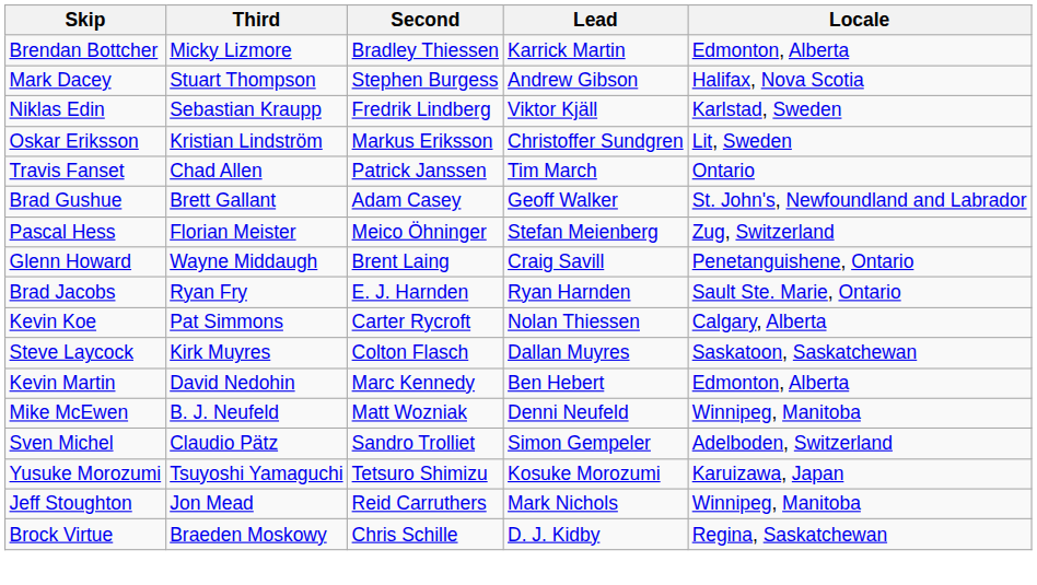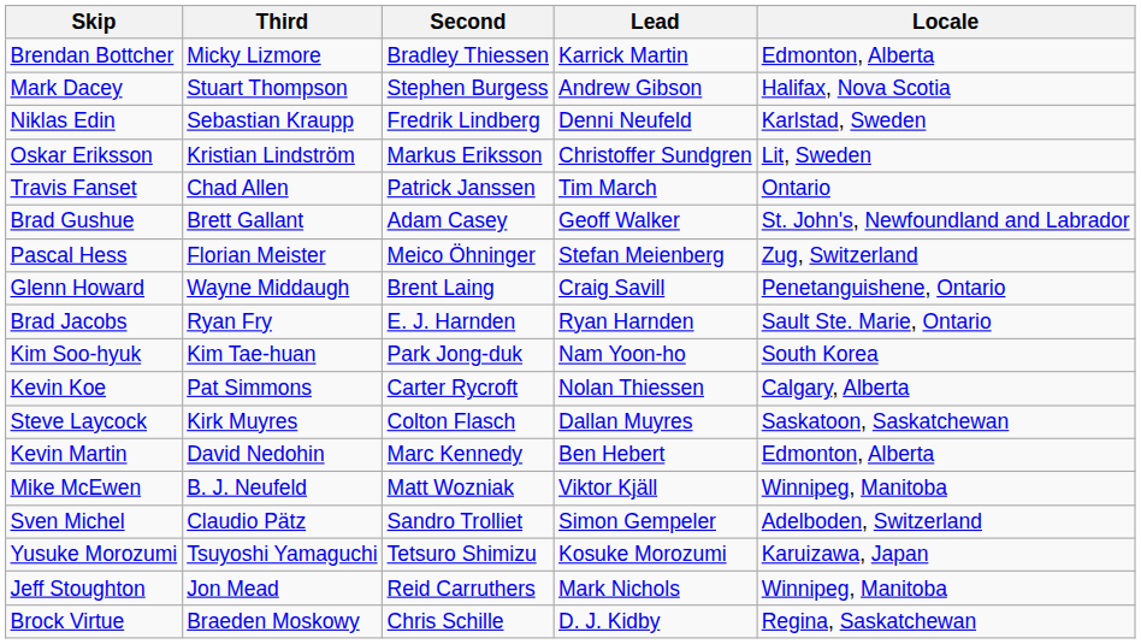 <table class=wikitable>
 <tr>
 <th>Skip</th>
 <th>Third</th>
 <th>Second</th>
 <th>Lead</th>
 <th>Locale</th>
 </tr>
 <tr>
 <td><a href='#'>Brendan Bottcher</a></td>
 <td><a href='#'>Micky Lizmore</a></td>
 <td><a href='#'>Bradley Thiessen</a></td>
 <td><a href='#'>Karrick Martin</a></td>
 <td> <a href='#'>Edmonton</a>, <a href='#'>Alberta</a></td>
 </tr>
 <tr>
 <td><a href='#'>Mark Dacey</a></td>
 <td><a href='#'>Stuart Thompson</a></td>
 <td><a href='#'>Stephen Burgess</a></td>
 <td><a href='#'>Andrew Gibson</a></td>
 <td> <a href='#'>Halifax</a>, <a href='#'>Nova Scotia</a></td>
 </tr>
 <tr>
 <td><a href='#'>Niklas Edin</a></td>
 <td><a href='#'>Sebastian Kraupp</a></td>
 <td><a href='#'>Fredrik Lindberg</a></td>
-<td><a href='#'>Viktor Kjäll</a></td>
+<td><a href='#'>Denni Neufeld</a></td>
 <td> <a href='#'>Karlstad</a>, <a href='#'>Sweden</a></td>
 </tr>
 <tr>
 <td><a href='#'>Oskar Eriksson</a></td>
 <td><a href='#'>Kristian Lindström</a></td>
 <td><a href='#'>Markus Eriksson</a></td>
 <td><a href='#'>Christoffer Sundgren</a></td>
 <td>  <a href='#'>Lit</a>, <a href='#'>Sweden</a></td>
 </tr>
 <tr>
 <td><a href='#'>Travis Fanset</a></td>
 <td><a href='#'>Chad Allen</a></td>
 <td><a href='#'>Patrick Janssen</a></td>
 <td><a href='#'>Tim March</a></td>
 <td> <a href='#'>Ontario</a></td>
 </tr>
 <tr>
 <td><a href='#'>Brad Gushue</a></td>
 <td><a href='#'>Brett Gallant</a></td>
 <td><a href='#'>Adam Casey</a></td>
 <td><a href='#'>Geoff Walker</a></td>
 <td> <a href='#'>St. John's</a>, <a href='#'>Newfoundland and Labrador</a></td>
 </tr>
 <tr>
 <td><a href='#'>Pascal Hess</a></td>
 <td><a href='#'>Florian Meister</a></td>
 <td><a href='#'>Meico Öhninger</a></td>
 <td><a href='#'>Stefan Meienberg</a></td>
 <td> <a href='#'>Zug</a>, <a href='#'>Switzerland</a></td>
 </tr>
 <tr>
 <td><a href='#'>Glenn Howard</a></td>
 <td><a href='#'>Wayne Middaugh</a></td>
 <td><a href='#'>Brent Laing</a></td>
 <td><a href='#'>Craig Savill</a></td>
 <td> <a href='#'>Penetanguishene</a>, <a href='#'>Ontario</a></td>
 </tr>
 <tr>
 <td><a href='#'>Brad Jacobs</a></td>
 <td><a href='#'>Ryan Fry</a></td>
 <td><a href='#'>E. J. Harnden</a></td>
 <td><a href='#'>Ryan Harnden</a></td>
 <td> <a href='#'>Sault Ste. Marie</a>, <a href='#'>Ontario</a></td>
 </tr>
 <tr>
+<td><a href='#'>Kim Soo-hyuk</a></td>
+<td><a href='#'>Kim Tae-huan</a></td>
+<td><a href='#'>Park Jong-duk</a></td>
+<td><a href='#'>Nam Yoon-ho</a></td>
+<td> <a href='#'>South Korea</a></td>
+</tr>
+<tr>
 <td><a href='#'>Kevin Koe</a></td>
 <td><a href='#'>Pat Simmons</a></td>
 <td><a href='#'>Carter Rycroft</a></td>
 <td><a href='#'>Nolan Thiessen</a></td>
 <td> <a href='#'>Calgary</a>, <a href='#'>Alberta</a></td>
 </tr>
 <tr>
 <td><a href='#'>Steve Laycock</a></td>
 <td><a href='#'>Kirk Muyres</a></td>
 <td><a href='#'>Colton Flasch</a></td>
 <td><a href='#'>Dallan Muyres</a></td>
 <td> <a href='#'>Saskatoon</a>, <a href='#'>Saskatchewan</a></td>
 </tr>
 <tr>
 <td><a href='#'>Kevin Martin</a></td>
 <td><a href='#'>David Nedohin</a></td>
 <td><a href='#'>Marc Kennedy</a></td>
 <td><a href='#'>Ben Hebert</a></td>
 <td> <a href='#'>Edmonton</a>, <a href='#'>Alberta</a></td>
 </tr>
 <tr>
 <td><a href='#'>Mike McEwen</a></td>
 <td><a href='#'>B. J. Neufeld</a></td>
 <td><a href='#'>Matt Wozniak</a></td>
-<td><a href='#'>Denni Neufeld</a></td>
+<td><a href='#'>Viktor Kjäll</a></td>
 <td> <a href='#'>Winnipeg</a>, <a href='#'>Manitoba</a></td>
 </tr>
 <tr>
 <td><a href='#'>Sven Michel</a></td>
 <td><a href='#'>Claudio Pätz</a></td>
 <td><a href='#'>Sandro Trolliet</a></td>
 <td><a href='#'>Simon Gempeler</a></td>
 <td> <a href='#'>Adelboden</a>, <a href='#'>Switzerland</a></td>
 </tr>
 <tr>
 <td><a href='#'>Yusuke Morozumi</a></td>
 <td><a href='#'>Tsuyoshi Yamaguchi</a></td>
 <td><a href='#'>Tetsuro Shimizu</a></td>
 <td><a href='#'>Kosuke Morozumi</a></td>
 <td> <a href='#'>Karuizawa</a>, <a href='#'>Japan</a></td>
 </tr>
 <tr>
 <td><a href='#'>Jeff Stoughton</a></td>
 <td><a href='#'>Jon Mead</a></td>
 <td><a href='#'>Reid Carruthers</a></td>
 <td><a href='#'>Mark Nichols</a></td>
 <td> <a href='#'>Winnipeg</a>, <a href='#'>Manitoba</a></td>
 </tr>
 <tr>
 <td><a href='#'>Brock Virtue</a></td>
 <td><a href='#'>Braeden Moskowy</a></td>
 <td><a href='#'>Chris Schille</a></td>
 <td><a href='#'>D. J. Kidby</a></td>
 <td> <a href='#'>Regina</a>, <a href='#'>Saskatchewan</a></td>
 </tr>
 </table>
